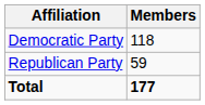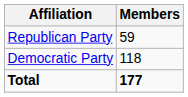 <table class="wikitable">
 <tr>
 <th>Affiliation</th>
 <th>Members</th>
 </tr>
 <tr>
+<td><a href='#'>Republican Party</a></td>
+<td>59</td>
+</tr>
+<tr>
 <td><a href='#'>Democratic Party</a></td>
 <td>118</td>
-</tr>
-<tr>
-<td><a href='#'>Republican Party</a></td>
-<td>59</td>
 </tr>
 <tr>
 <td><strong>Total</strong><br></td>
 <td><strong>177</strong></td>
 </tr>
 </table>
